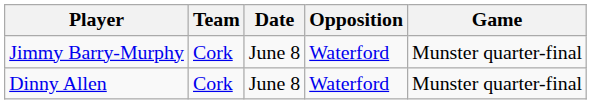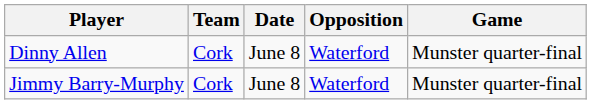 <table class="wikitable">
 <tr>
 <th>Player</th>
 <th>Team</th>
 <th>Date</th>
 <th>Opposition</th>
 <th>Game</th>
 </tr>
 <tr>
+<td><a href='#'>Dinny Allen</a></td>
+<td><a href='#'>Cork</a></td>
+<td>June 8</td>
+<td><a href='#'>Waterford</a></td>
+<td>Munster quarter-final</td>
+</tr>
+<tr>
 <td><a href='#'>Jimmy Barry-Murphy</a></td>
 <td><a href='#'>Cork</a></td>
 <td>June 8</td>
 <td><a href='#'>Waterford</a></td>
 <td>Munster quarter-final</td>
 </tr>
-<tr>
-<td><a href='#'>Dinny Allen</a></td>
-<td><a href='#'>Cork</a></td>
-<td>June 8</td>
-<td><a href='#'>Waterford</a></td>
-<td>Munster quarter-final</td>
-</tr>
 </table>
